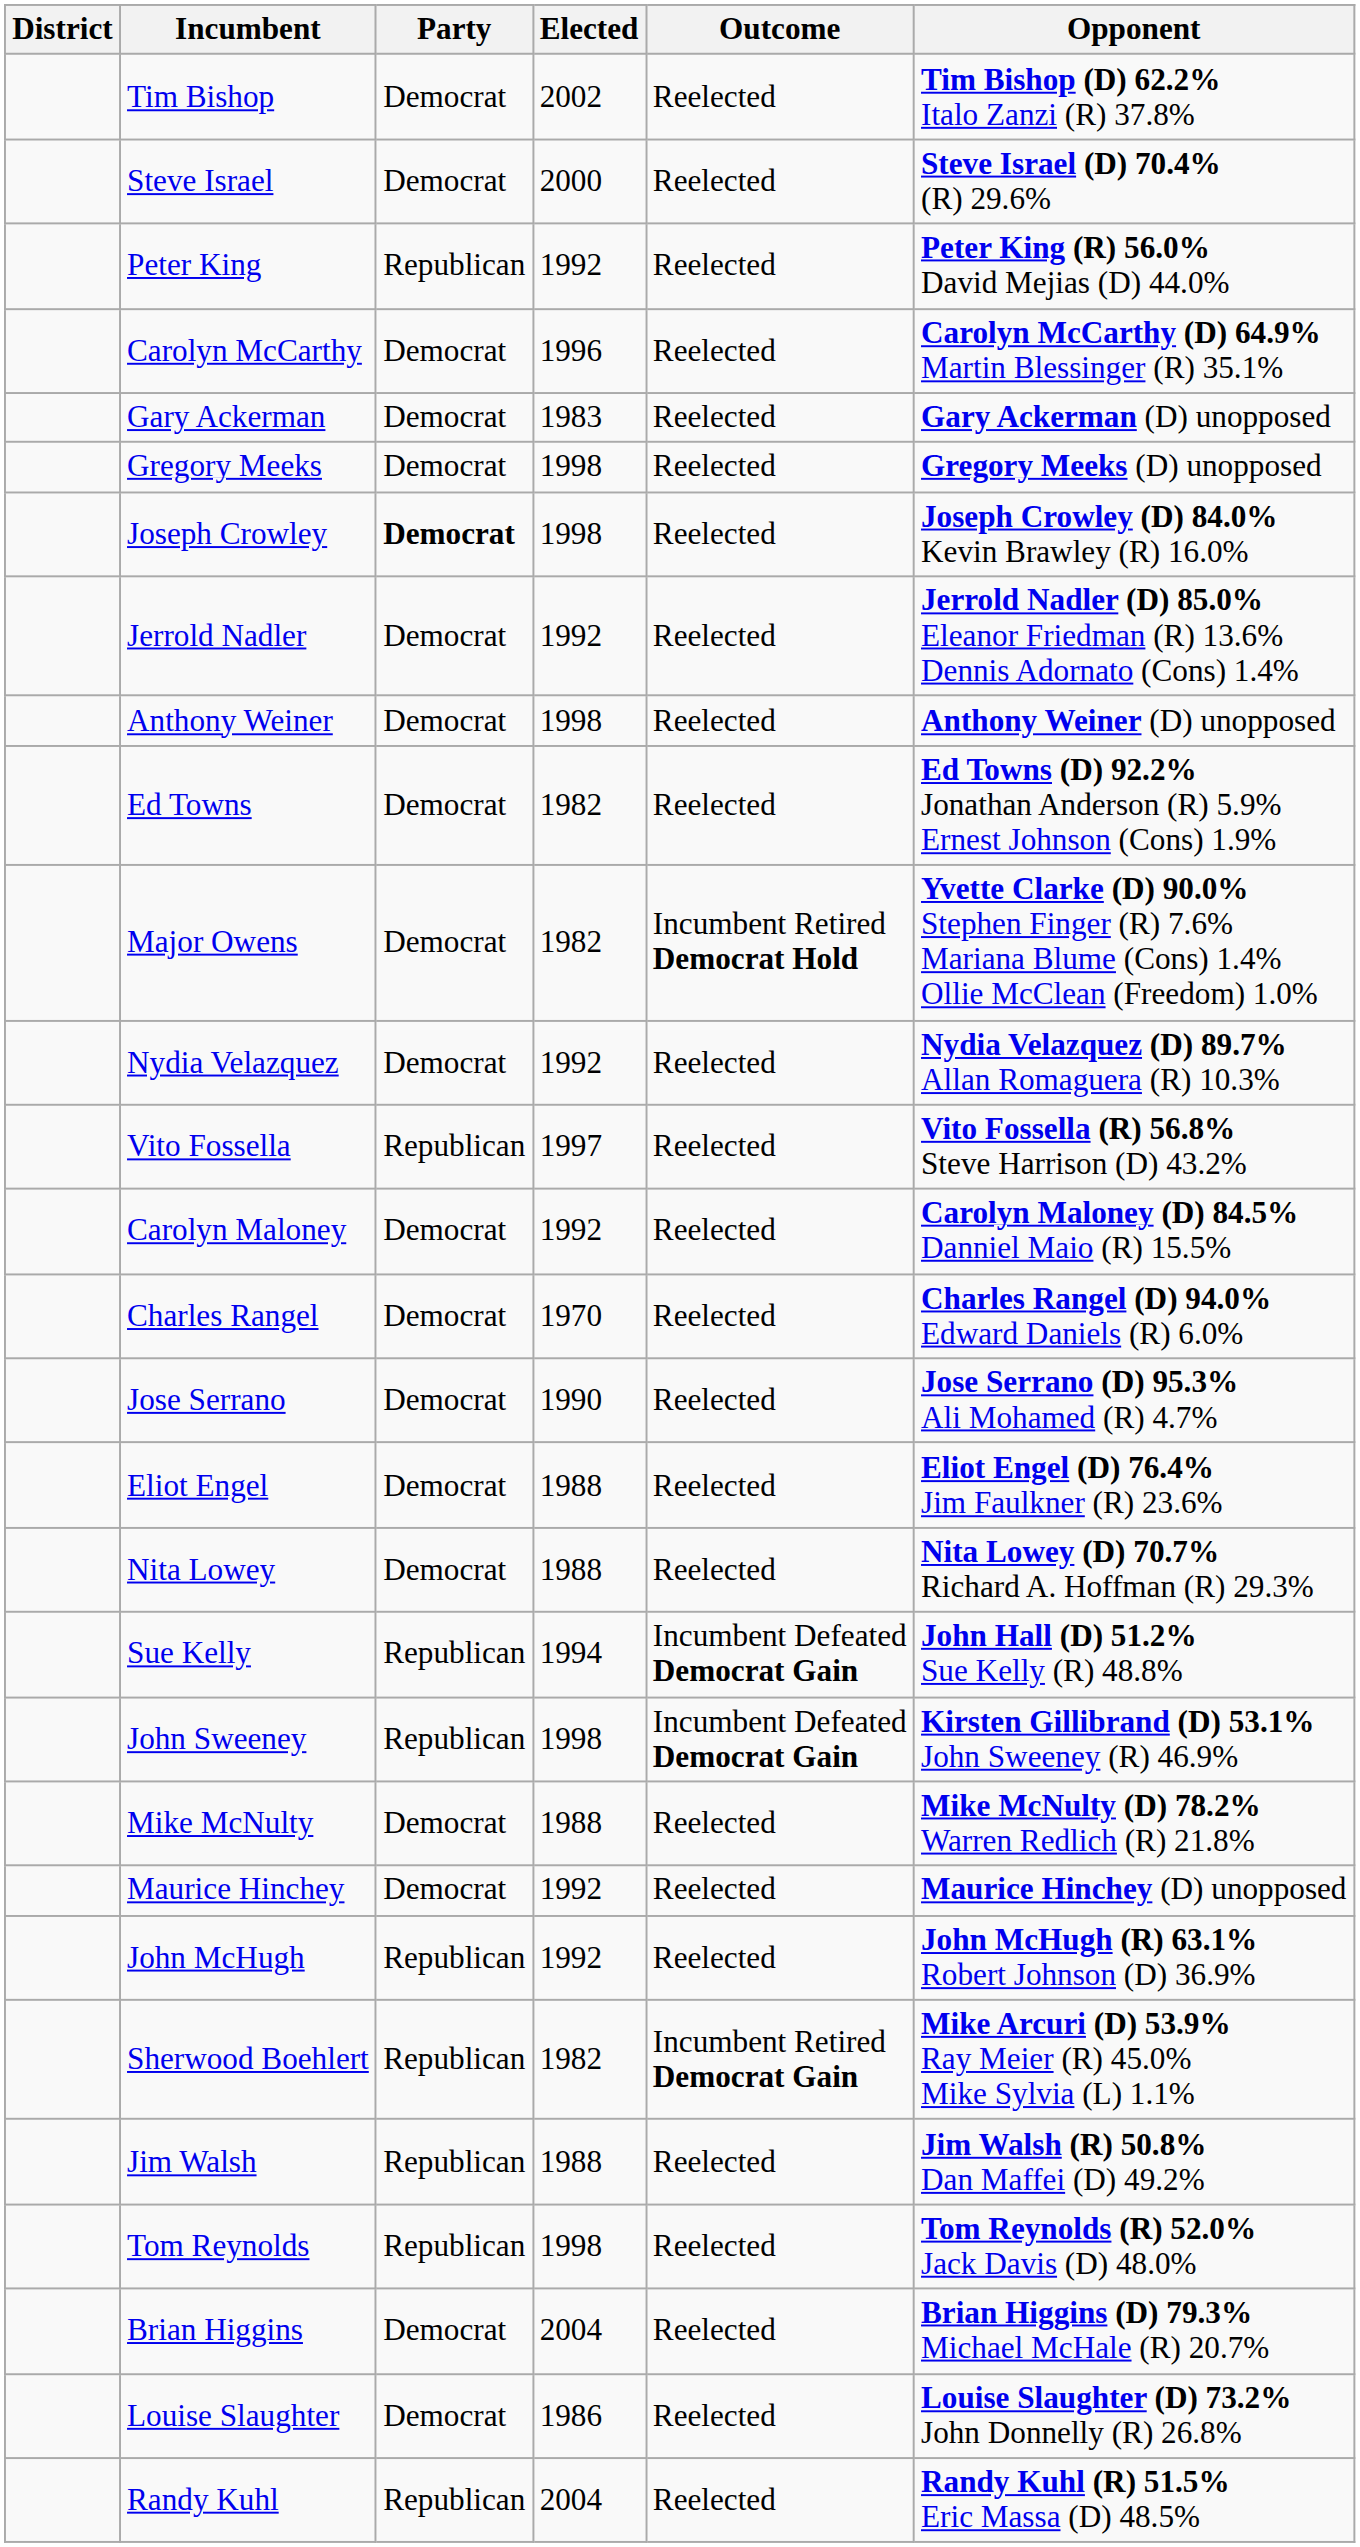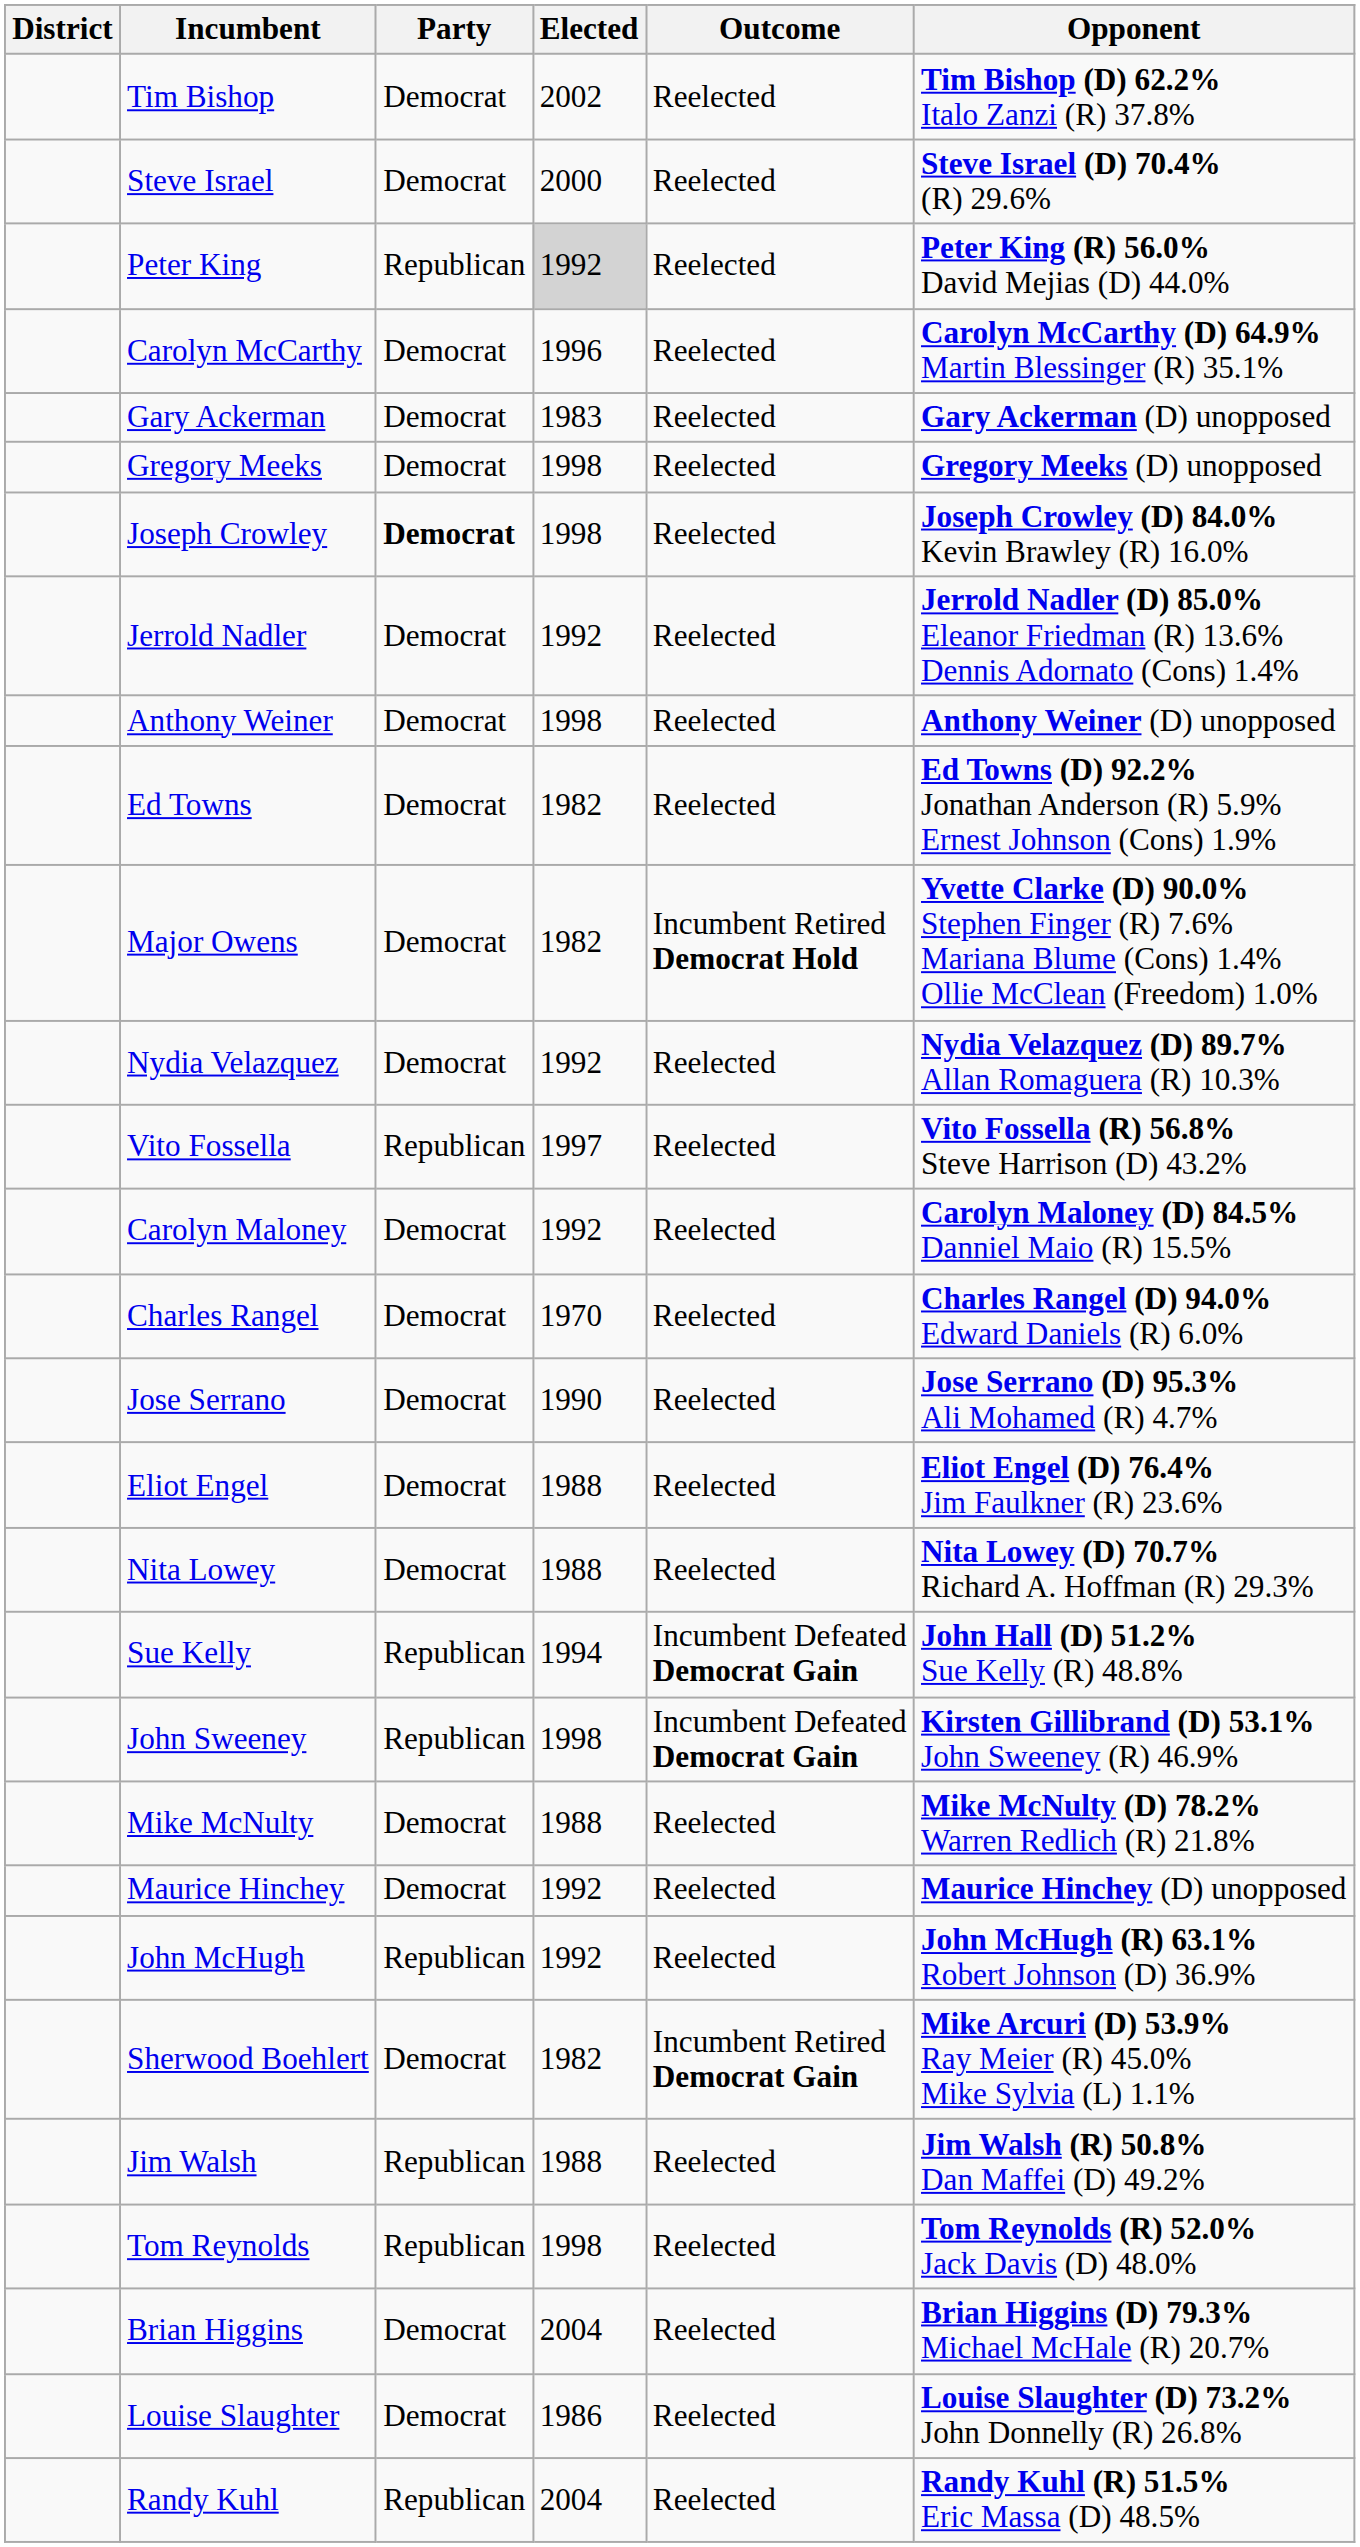 <table class=wikitable>
 <tr style="background-color:#cccccc;">
 <th>District</th>
 <th>Incumbent</th>
 <th>Party</th>
 <th>Elected</th>
 <th>Outcome</th>
 <th>Opponent</th>
 </tr>
 <tr>
 <td></td>
 <td><a href='#'>Tim Bishop</a></td>
 <td>Democrat</td>
 <td>2002</td>
 <td>Reelected</td>
 <td><strong><a href='#'>Tim Bishop</a> (D) 62.2%</strong><br><a href='#'>Italo Zanzi</a> (R) 37.8%</td>
 </tr>
 <tr>
 <td></td>
 <td><a href='#'>Steve Israel</a></td>
 <td>Democrat</td>
 <td>2000</td>
 <td>Reelected</td>
 <td><strong><a href='#'>Steve Israel</a> (D) 70.4%</strong> <br>(R) 29.6%</td>
 </tr>
 <tr>
 <td></td>
 <td><a href='#'>Peter King</a></td>
 <td>Republican</td>
-<td>1992</td>
+<td style="background: lightgrey;">1992</td>
 <td>Reelected</td>
 <td><strong><a href='#'>Peter King</a> (R) 56.0%</strong> <br>David Mejias (D) 44.0%</td>
 </tr>
 <tr>
 <td></td>
 <td><a href='#'>Carolyn McCarthy</a></td>
 <td>Democrat</td>
 <td>1996</td>
 <td>Reelected</td>
 <td><strong><a href='#'>Carolyn McCarthy</a> (D) 64.9%</strong> <br> <a href='#'>Martin Blessinger</a> (R) 35.1%</td>
 </tr>
 <tr>
 <td></td>
 <td><a href='#'>Gary Ackerman</a></td>
 <td>Democrat</td>
 <td>1983</td>
 <td>Reelected</td>
 <td><strong><a href='#'>Gary Ackerman</a></strong> (D) unopposed</td>
 </tr>
 <tr>
 <td></td>
 <td><a href='#'>Gregory Meeks</a></td>
 <td>Democrat</td>
 <td>1998</td>
 <td>Reelected</td>
 <td><strong><a href='#'>Gregory Meeks</a></strong> (D) unopposed</td>
 </tr>
 <tr>
 <td></td>
 <td><a href='#'>Joseph Crowley</a></td>
 <td><strong>Democrat</strong></td>
 <td>1998</td>
 <td>Reelected</td>
 <td><strong><a href='#'>Joseph Crowley</a> (D) 84.0%</strong> <br> Kevin Brawley (R) 16.0%</td>
 </tr>
 <tr>
 <td></td>
 <td><a href='#'>Jerrold Nadler</a></td>
 <td>Democrat</td>
 <td>1992</td>
 <td>Reelected</td>
 <td><strong><a href='#'>Jerrold Nadler</a> (D) 85.0%</strong> <br> <a href='#'>Eleanor Friedman</a> (R) 13.6% <br><a href='#'>Dennis Adornato</a> (Cons) 1.4%</td>
 </tr>
 <tr>
 <td></td>
 <td><a href='#'>Anthony Weiner</a></td>
 <td>Democrat</td>
 <td>1998</td>
 <td>Reelected</td>
 <td><strong><a href='#'>Anthony Weiner</a></strong> (D) unopposed</td>
 </tr>
 <tr>
 <td></td>
 <td><a href='#'>Ed Towns</a></td>
 <td>Democrat</td>
 <td>1982</td>
 <td>Reelected</td>
 <td><strong><a href='#'>Ed Towns</a> (D) 92.2%</strong> <br>Jonathan Anderson (R) 5.9% <br><a href='#'>Ernest Johnson</a> (Cons) 1.9%</td>
 </tr>
 <tr>
 <td></td>
 <td><a href='#'>Major Owens</a></td>
 <td>Democrat</td>
 <td>1982</td>
 <td>Incumbent Retired <br> <strong>Democrat Hold</strong></td>
 <td><strong><a href='#'>Yvette Clarke</a> (D) 90.0%</strong> <br><a href='#'>Stephen Finger</a> (R) 7.6% <br><a href='#'>Mariana Blume</a> (Cons) 1.4% <br><a href='#'>Ollie McClean</a> (Freedom) 1.0%</td>
 </tr>
 <tr>
 <td></td>
 <td><a href='#'>Nydia Velazquez</a></td>
 <td>Democrat</td>
 <td>1992</td>
 <td>Reelected</td>
 <td><strong><a href='#'>Nydia Velazquez</a> (D) 89.7%</strong> <br><a href='#'>Allan Romaguera</a> (R) 10.3%</td>
 </tr>
 <tr>
 <td></td>
 <td><a href='#'>Vito Fossella</a></td>
 <td>Republican</td>
 <td>1997</td>
 <td>Reelected</td>
 <td><strong><a href='#'>Vito Fossella</a> (R) 56.8%</strong> <br>Steve Harrison (D) 43.2%</td>
 </tr>
 <tr>
 <td></td>
 <td><a href='#'>Carolyn Maloney</a></td>
 <td>Democrat</td>
 <td>1992</td>
 <td>Reelected</td>
 <td><strong><a href='#'>Carolyn Maloney</a> (D) 84.5%</strong> <br><a href='#'>Danniel Maio</a> (R) 15.5%</td>
 </tr>
 <tr>
 <td></td>
 <td><a href='#'>Charles Rangel</a></td>
 <td>Democrat</td>
 <td>1970</td>
 <td>Reelected</td>
 <td><strong><a href='#'>Charles Rangel</a> (D) 94.0%</strong> <br><a href='#'>Edward Daniels</a> (R) 6.0%</td>
 </tr>
 <tr>
 <td></td>
 <td><a href='#'>Jose Serrano</a></td>
 <td>Democrat</td>
 <td>1990</td>
 <td>Reelected</td>
 <td><strong><a href='#'>Jose Serrano</a> (D) 95.3%</strong> <br><a href='#'>Ali Mohamed</a> (R) 4.7%</td>
 </tr>
 <tr>
 <td></td>
 <td><a href='#'>Eliot Engel</a></td>
 <td>Democrat</td>
 <td>1988</td>
 <td>Reelected</td>
 <td><strong><a href='#'>Eliot Engel</a> (D) 76.4%</strong> <br><a href='#'>Jim Faulkner</a> (R) 23.6%</td>
 </tr>
 <tr>
 <td></td>
 <td><a href='#'>Nita Lowey</a></td>
 <td>Democrat</td>
 <td>1988</td>
 <td>Reelected</td>
 <td><strong><a href='#'>Nita Lowey</a> (D) 70.7%</strong> <br>Richard A. Hoffman (R) 29.3%</td>
 </tr>
 <tr>
 <td></td>
 <td><a href='#'>Sue Kelly</a></td>
 <td>Republican</td>
 <td>1994</td>
 <td>Incumbent Defeated <br> <strong>Democrat Gain</strong></td>
 <td><strong><a href='#'>John Hall</a> (D) 51.2%</strong><br><a href='#'>Sue Kelly</a> (R) 48.8%</td>
 </tr>
 <tr>
 <td></td>
 <td><a href='#'>John Sweeney</a></td>
 <td>Republican</td>
 <td>1998</td>
 <td>Incumbent Defeated <br> <strong>Democrat Gain</strong></td>
 <td><strong><a href='#'>Kirsten Gillibrand</a> (D) 53.1%</strong><br><a href='#'>John Sweeney</a> (R) 46.9%</td>
 </tr>
 <tr>
 <td></td>
 <td><a href='#'>Mike McNulty</a></td>
 <td>Democrat</td>
 <td>1988</td>
 <td>Reelected</td>
 <td><strong><a href='#'>Mike McNulty</a> (D) 78.2%</strong> <br> <a href='#'>Warren Redlich</a> (R) 21.8%</td>
 </tr>
 <tr>
 <td></td>
 <td><a href='#'>Maurice Hinchey</a></td>
 <td>Democrat</td>
 <td>1992</td>
 <td>Reelected</td>
 <td><strong><a href='#'>Maurice Hinchey</a></strong> (D) unopposed</td>
 </tr>
 <tr>
 <td></td>
 <td><a href='#'>John McHugh</a></td>
 <td>Republican</td>
 <td>1992</td>
 <td>Reelected</td>
 <td><strong><a href='#'>John McHugh</a> (R) 63.1%</strong><br><a href='#'>Robert Johnson</a> (D) 36.9%</td>
 </tr>
 <tr>
 <td></td>
 <td><a href='#'>Sherwood Boehlert</a></td>
-<td>Republican</td>
+<td>Democrat</td>
 <td>1982</td>
 <td>Incumbent Retired <br><strong>Democrat Gain</strong></td>
 <td><strong><a href='#'>Mike Arcuri</a> (D) 53.9%</strong> <br><a href='#'>Ray Meier</a> (R) 45.0% <br> <a href='#'>Mike Sylvia</a> (L) 1.1%</td>
 </tr>
 <tr>
 <td></td>
 <td><a href='#'>Jim Walsh</a></td>
 <td>Republican</td>
 <td>1988</td>
 <td>Reelected</td>
 <td><strong><a href='#'>Jim Walsh</a> (R) 50.8%</strong> <br><a href='#'>Dan Maffei</a> (D) 49.2%</td>
 </tr>
 <tr>
 <td></td>
 <td><a href='#'>Tom Reynolds</a></td>
 <td>Republican</td>
 <td>1998</td>
 <td>Reelected</td>
 <td><strong><a href='#'>Tom Reynolds</a> (R) 52.0%</strong> <br><a href='#'>Jack Davis</a> (D) 48.0%</td>
 </tr>
 <tr>
 <td></td>
 <td><a href='#'>Brian Higgins</a></td>
 <td>Democrat</td>
 <td>2004</td>
 <td>Reelected</td>
 <td><strong><a href='#'>Brian Higgins</a> (D) 79.3%</strong> <br><a href='#'>Michael McHale</a> (R) 20.7%</td>
 </tr>
 <tr>
 <td></td>
 <td><a href='#'>Louise Slaughter</a></td>
 <td>Democrat</td>
 <td>1986</td>
 <td>Reelected</td>
 <td><strong><a href='#'>Louise Slaughter</a> (D) 73.2%</strong> <br>John Donnelly (R) 26.8%</td>
 </tr>
 <tr>
 <td></td>
 <td><a href='#'>Randy Kuhl</a></td>
 <td>Republican</td>
 <td>2004</td>
 <td>Reelected</td>
 <td><strong><a href='#'>Randy Kuhl</a> (R) 51.5%</strong> <br><a href='#'>Eric Massa</a> (D) 48.5%</td>
 </tr>
 </table>
